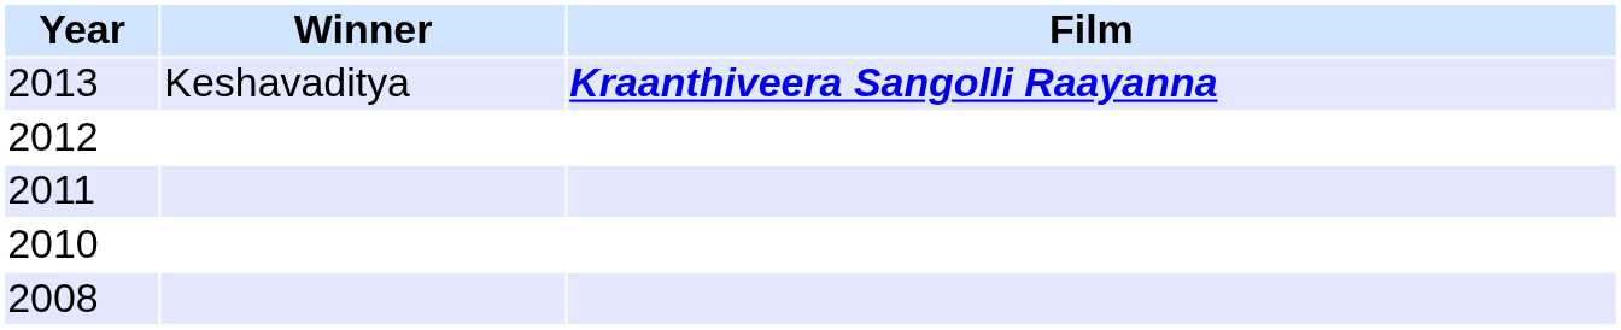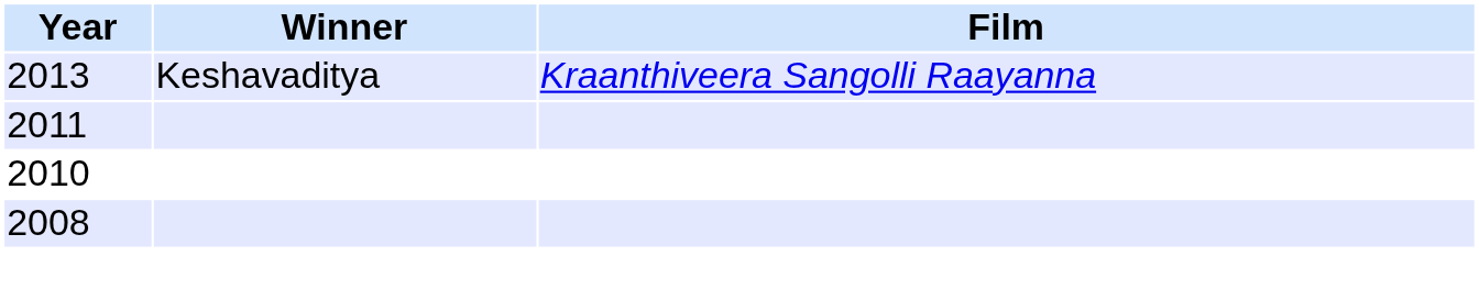 <table cellspacing="1" cellpadding="1" border="0" width="50%">
 <tr bgcolor="#d1e4fd">
 <th>Year</th>
 <th>Winner</th>
 <th>Film</th>
 </tr>
 <tr bgcolor="#e4e8ff">
 <td>2013</td>
 <td>Keshavaditya</td>
-<td><strong><em><a href='#'>Kraanthiveera Sangolli Raayanna</a></em></strong></td>
-</tr>
-<tr>
-<td>2012</td>
-<td></td>
-<td></td>
+<td><em><a href='#'>Kraanthiveera Sangolli Raayanna</a></em></td>
 </tr>
 <tr bgcolor="#e4e8ff">
 <td>2011</td>
 <td></td>
 <td></td>
 </tr>
 <tr>
 <td>2010</td>
 <td></td>
 <td></td>
 </tr>
 <tr bgcolor="#e4e8ff">
 <td>2008</td>
 <td></td>
 <td></td>
 </tr>
 </table>
